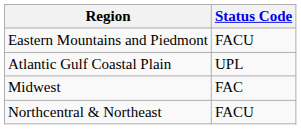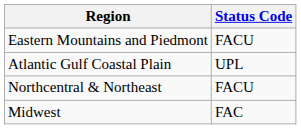 <table class="wikitable">
 <tr>
 <th>Region</th>
 <th><a href='#'>Status Code</a></th>
 </tr>
 <tr>
 <td>Eastern Mountains and Piedmont</td>
 <td>FACU</td>
 </tr>
 <tr>
 <td>Atlantic Gulf Coastal Plain</td>
 <td>UPL</td>
 </tr>
 <tr>
+<td>Northcentral & Northeast</td>
+<td>FACU</td>
+</tr>
+<tr>
 <td>Midwest</td>
 <td>FAC</td>
 </tr>
-<tr>
-<td>Northcentral & Northeast</td>
-<td>FACU</td>
-</tr>
 </table>
